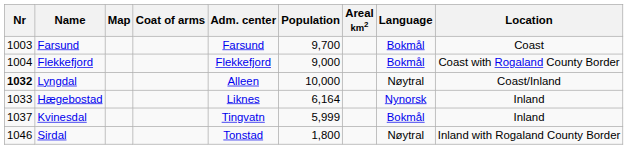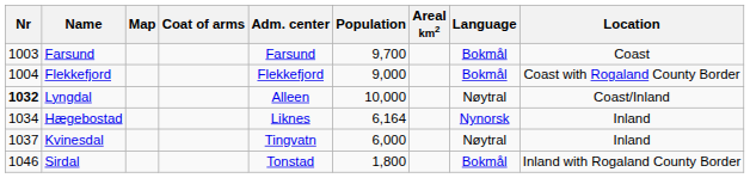 <table class="wikitable sortable" style="text-align:center;">
 <tr>
 <th>Nr</th>
 <th class="unsortable">Name</th>
 <th>Map</th>
 <th>Coat of arms</th>
 <th>Adm. center</th>
 <th>Population</th>
 <th>Areal<br><small>km<sup>2</sup></small></th>
 <th>Language</th>
 <th>Location</th>
 </tr>
 <tr>
 <td>1003</td>
 <td style="text-align:left;"><a href='#'>Farsund</a></td>
 <td></td>
 <td></td>
 <td><a href='#'>Farsund</a></td>
 <td align="right">9,700</td>
 <td align="right"></td>
 <td><a href='#'>Bokmål</a></td>
 <td>Coast</td>
 </tr>
 <tr>
 <td>1004</td>
 <td style="text-align:left;"><a href='#'>Flekkefjord</a></td>
 <td></td>
 <td></td>
 <td><a href='#'>Flekkefjord</a></td>
 <td align="right">9,000</td>
 <td align="right"></td>
 <td><a href='#'>Bokmål</a></td>
 <td>Coast with <a href='#'>Rogaland</a> County Border</td>
 </tr>
 <tr>
 <td><strong>1032</strong></td>
 <td style="text-align:left;"><a href='#'>Lyngdal</a></td>
 <td></td>
 <td></td>
 <td><a href='#'>Alleen</a></td>
 <td align="right">10,000</td>
 <td align="right"></td>
 <td>Nøytral</td>
 <td>Coast/Inland</td>
 </tr>
 <tr>
-<td>1033</td>
+<td>1034</td>
 <td style="text-align:left;"><a href='#'>Hægebostad</a></td>
 <td></td>
 <td></td>
 <td><a href='#'>Liknes</a></td>
 <td align="right">6,164</td>
 <td align="right"></td>
 <td><a href='#'>Nynorsk</a></td>
 <td>Inland</td>
 </tr>
 <tr>
 <td>1037</td>
 <td style="text-align:left;"><a href='#'>Kvinesdal</a></td>
 <td></td>
 <td></td>
 <td><a href='#'>Tingvatn</a></td>
-<td align="right">5,999</td>
+<td align="right">6,000</td>
 <td align="right"></td>
-<td><a href='#'>Bokmål</a></td>
+<td>Nøytral</td>
 <td>Inland</td>
 </tr>
 <tr>
 <td>1046</td>
 <td style="text-align:left;"><a href='#'>Sirdal</a></td>
 <td></td>
 <td></td>
 <td><a href='#'>Tonstad</a></td>
 <td align="right">1,800</td>
 <td align="right"></td>
-<td>Nøytral</td>
+<td><a href='#'>Bokmål</a></td>
 <td>Inland with Rogaland County Border</td>
 </tr>
 </table>
